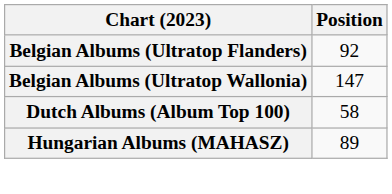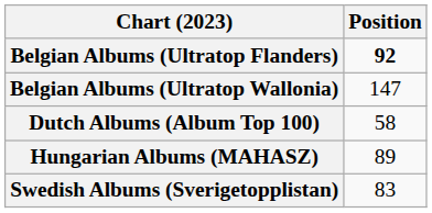 <table class="wikitable sortable plainrowheaders" style="text-align:center">
 <tr>
 <th scope="col">Chart (2023)</th>
 <th scope="col">Position</th>
 </tr>
 <tr>
 <th scope="row">Belgian Albums (Ultratop Flanders)</th>
-<td>92</td>
+<td><strong>92</strong></td>
 </tr>
 <tr>
 <th scope="row">Belgian Albums (Ultratop Wallonia)</th>
 <td>147</td>
 </tr>
 <tr>
 <th scope="row">Dutch Albums (Album Top 100)</th>
 <td>58</td>
 </tr>
 <tr>
 <th scope="row">Hungarian Albums (MAHASZ)</th>
 <td>89</td>
 </tr>
+<tr>
+<th scope="row">Swedish Albums (Sverigetopplistan)</th>
+<td>83</td>
+</tr>
 </table>
